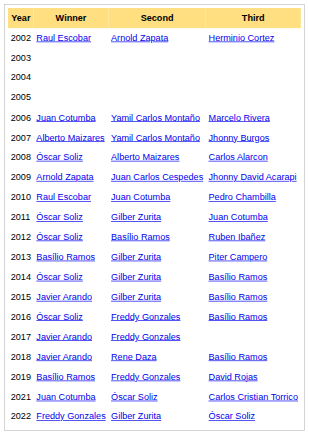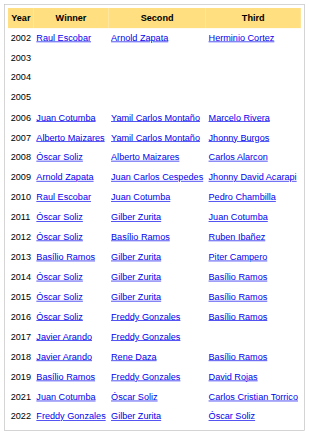 <table cellpadding="4" cellspacing="0"  style="border: 1px solid silver; color: black; margin: 0 0 0.5em 0; background-color: white; padding: 5px; text-align: left; font-size:85%; vertical-align: top; line-height:1.6em;">
 <tr>
 <th scope=col; align="center" bgcolor="FFDF80">Year</th>
 <th scope=col; align="center" bgcolor="FFDF80">Winner</th>
 <th scope=col; align="center" bgcolor="FFDF80">Second</th>
 <th scope=col; align="center" bgcolor="FFDF80">Third</th>
 </tr>
 <tr>
 </tr>
 <tr>
 <td>2002</td>
 <td><a href='#'>Raul Escobar</a></td>
 <td><a href='#'>Arnold Zapata</a></td>
 <td><a href='#'>Herminio Cortez</a></td>
 </tr>
 <tr>
 <td>2003</td>
 <td></td>
 <td></td>
 <td></td>
 </tr>
 <tr>
 <td>2004</td>
 <td></td>
 <td></td>
 <td></td>
 </tr>
 <tr>
 <td>2005</td>
 <td></td>
 <td></td>
 <td></td>
 </tr>
 <tr>
 <td>2006</td>
 <td><a href='#'>Juan Cotumba</a></td>
 <td><a href='#'>Yamil Carlos Montaño</a></td>
 <td><a href='#'>Marcelo Rivera</a></td>
 </tr>
 <tr>
 <td>2007</td>
 <td><a href='#'>Alberto Maizares</a></td>
 <td><a href='#'>Yamil Carlos Montaño</a></td>
 <td><a href='#'>Jhonny Burgos</a></td>
 </tr>
 <tr>
 <td>2008</td>
 <td><a href='#'>Óscar Soliz</a></td>
 <td><a href='#'>Alberto Maizares</a></td>
 <td><a href='#'>Carlos Alarcon</a></td>
 </tr>
 <tr>
 <td>2009</td>
 <td><a href='#'>Arnold Zapata</a></td>
 <td><a href='#'>Juan Carlos Cespedes</a></td>
 <td><a href='#'>Jhonny David Acarapi</a></td>
 </tr>
 <tr>
 <td>2010</td>
 <td><a href='#'>Raul Escobar</a></td>
 <td><a href='#'>Juan Cotumba</a></td>
 <td><a href='#'>Pedro Chambilla</a></td>
 </tr>
 <tr>
 <td>2011</td>
 <td><a href='#'>Óscar Soliz</a></td>
 <td><a href='#'>Gilber Zurita</a></td>
 <td><a href='#'>Juan Cotumba</a></td>
 </tr>
 <tr>
 <td>2012</td>
 <td><a href='#'>Óscar Soliz</a></td>
 <td><a href='#'>Basílio Ramos</a></td>
 <td><a href='#'>Ruben Ibañez</a></td>
 </tr>
 <tr>
 <td>2013</td>
 <td><a href='#'>Basílio Ramos</a></td>
 <td><a href='#'>Gilber Zurita</a></td>
 <td><a href='#'>Piter Campero</a></td>
 </tr>
 <tr>
 <td>2014</td>
 <td><a href='#'>Óscar Soliz</a></td>
 <td><a href='#'>Gilber Zurita</a></td>
 <td><a href='#'>Basílio Ramos</a></td>
 </tr>
 <tr>
 <td>2015</td>
-<td><a href='#'>Javier Arando</a></td>
+<td><a href='#'>Óscar Soliz</a></td>
 <td><a href='#'>Gilber Zurita</a></td>
 <td><a href='#'>Basílio Ramos</a></td>
 </tr>
 <tr>
 <td>2016</td>
 <td><a href='#'>Óscar Soliz</a></td>
 <td><a href='#'>Freddy Gonzales</a></td>
 <td><a href='#'>Basílio Ramos</a></td>
 </tr>
 <tr>
 <td>2017</td>
 <td><a href='#'>Javier Arando</a></td>
 <td><a href='#'>Freddy Gonzales</a></td>
 <td></td>
 </tr>
 <tr>
 <td>2018</td>
 <td><a href='#'>Javier Arando</a></td>
 <td><a href='#'>Rene Daza</a></td>
 <td><a href='#'>Basílio Ramos</a></td>
 </tr>
 <tr>
 <td>2019</td>
 <td><a href='#'>Basílio Ramos</a></td>
 <td><a href='#'>Freddy Gonzales</a></td>
 <td><a href='#'>David Rojas</a></td>
 </tr>
 <tr>
 <td>2021</td>
 <td><a href='#'>Juan Cotumba</a></td>
 <td><a href='#'>Óscar Soliz</a></td>
 <td><a href='#'>Carlos Cristian Torrico</a></td>
 </tr>
 <tr>
 <td>2022</td>
 <td><a href='#'>Freddy Gonzales</a></td>
 <td><a href='#'>Gilber Zurita</a></td>
 <td><a href='#'>Óscar Soliz</a></td>
 </tr>
 </table>
